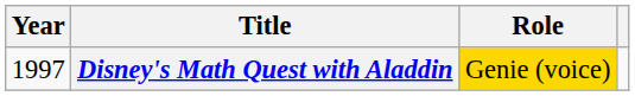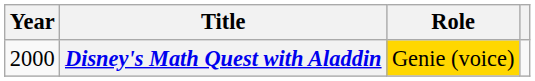 <table class="wikitable plainrowheaders sortable">
 <tr>
 <th scope="col" class="unsortable">Year</th>
 <th scope="col" class="unsortable">Title</th>
 <th scope="col" class="unsortable">Role</th>
 <th scope="col" class="unsortable"></th>
 </tr>
 <tr>
-<td>1997</td>
+<td>2000</td>
 <th scope="row"><em><a href='#'>Disney's Math Quest with Aladdin</a></em></th>
 <td style="background: gold;">Genie (voice)</td>
 <td style="text-align:center;"></td>
 </tr>
 </table>
